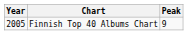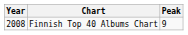 <table class="wikitable">
 <tr>
 <th>Year</th>
 <th>Chart</th>
 <th>Peak</th>
 </tr>
 <tr>
-<td>2005</td>
+<td>2008</td>
 <td>Finnish Top 40 Albums Chart</td>
 <td>9</td>
 </tr>
 </table>
